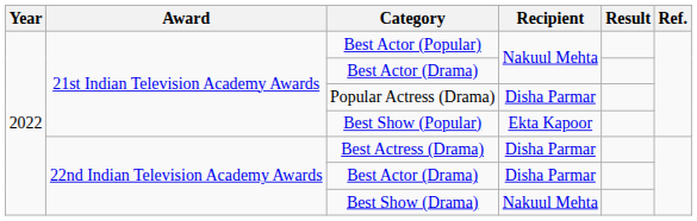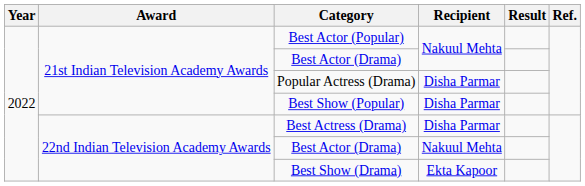 <table class="wikitable" style="text-align:center;">
 <tr>
 <th>Year</th>
 <th>Award</th>
 <th>Category</th>
 <th>Recipient</th>
 <th>Result</th>
 <th>Ref.</th>
 </tr>
 <tr>
 <td rowspan="11">2022</td>
 <td rowspan="4"><a href='#'>21st Indian Television Academy Awards</a></td>
 <td><a href='#'>Best Actor (Popular)</a></td>
 <td rowspan="2"><a href='#'>Nakuul Mehta</a></td>
 <td></td>
 <td rowspan="4"></td>
 </tr>
 <tr>
 <td><a href='#'>Best Actor (Drama)</a></td>
 <td></td>
 </tr>
 <tr>
 <td>Popular Actress (Drama)</td>
 <td><a href='#'>Disha Parmar</a></td>
 <td></td>
 </tr>
 <tr>
 <td><a href='#'>Best Show (Popular)</a></td>
-<td><a href='#'>Ekta Kapoor</a></td>
+<td><a href='#'>Disha Parmar</a></td>
 <td></td>
 </tr>
 <tr>
 <td rowspan="3"><a href='#'>22nd Indian Television Academy Awards</a></td>
 <td><a href='#'>Best Actress (Drama)</a></td>
 <td><a href='#'>Disha Parmar</a></td>
 <td></td>
 <td rowspan="3"></td>
 </tr>
 <tr>
 <td><a href='#'>Best Actor (Drama)</a></td>
-<td><a href='#'>Disha Parmar</a></td>
+<td><a href='#'>Nakuul Mehta</a></td>
 <td></td>
 </tr>
 <tr>
 <td><a href='#'>Best Show (Drama)</a></td>
-<td><a href='#'>Nakuul Mehta</a></td>
+<td><a href='#'>Ekta Kapoor</a></td>
 <td></td>
 </tr>
 </table>
